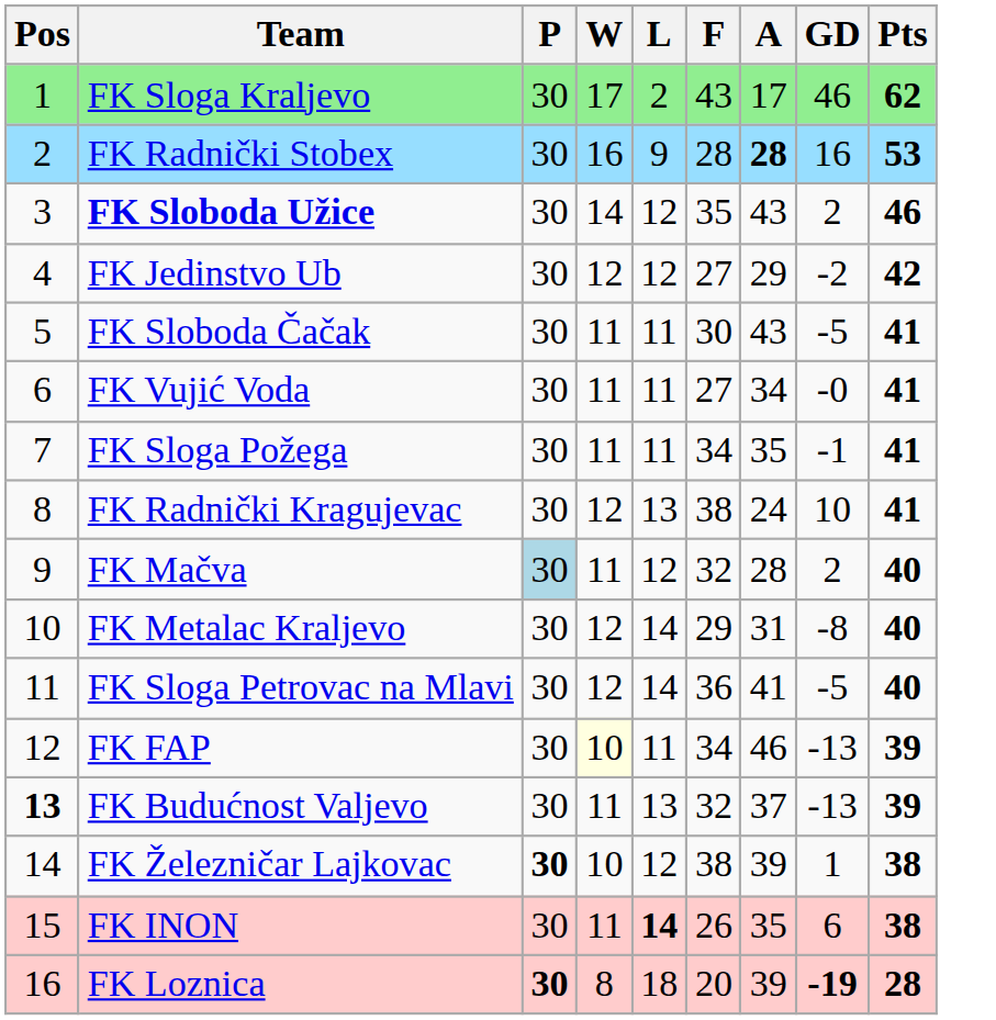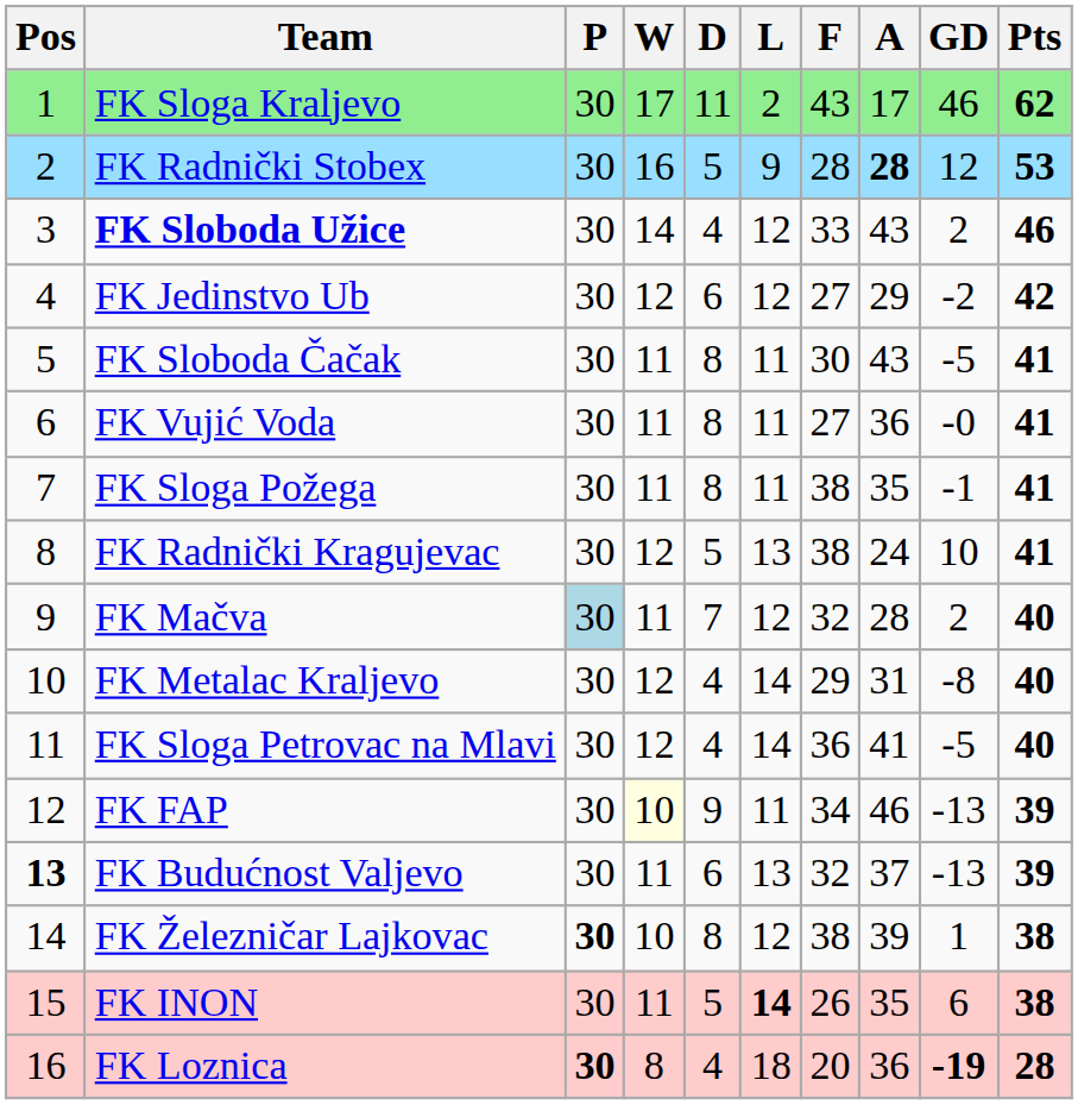 <table class="wikitable sortable" style="text-align: center;">
 <tr>
 <th>Pos</th>
 <th>Team</th>
 <th>P</th>
 <th>W</th>
+<th>D</th>
 <th>L</th>
 <th>F</th>
 <th>A</th>
 <th>GD</th>
 <th>Pts</th>
 </tr>
 <tr style="background: #90EE90;">
 <td>1</td>
 <td style="text-align: left;"><a href='#'>FK Sloga Kraljevo</a></td>
 <td>30</td>
 <td>17</td>
+<td>11</td>
 <td>2</td>
 <td>43</td>
 <td>17</td>
 <td>46</td>
 <td><strong>62</strong></td>
 </tr>
 <tr style="background: #97DEFF;">
 <td>2</td>
 <td style="text-align: left;"><a href='#'>FK Radnički Stobex</a></td>
 <td>30</td>
 <td>16</td>
+<td>5</td>
 <td>9</td>
 <td>28</td>
 <td><strong>28</strong></td>
-<td>16</td>
+<td>12</td>
 <td><strong>53</strong></td>
 </tr>
 <tr>
 <td>3</td>
 <td style="text-align: left;"><strong><a href='#'>FK Sloboda Užice</a></strong></td>
 <td>30</td>
 <td>14</td>
+<td>4</td>
 <td>12</td>
-<td>35</td>
+<td>33</td>
 <td>43</td>
 <td>2</td>
 <td><strong>46</strong></td>
 </tr>
 <tr>
 <td>4</td>
 <td style="text-align: left;"><a href='#'>FK Jedinstvo Ub</a></td>
 <td>30</td>
 <td>12</td>
+<td>6</td>
 <td>12</td>
 <td>27</td>
 <td>29</td>
 <td>-2</td>
 <td><strong>42</strong></td>
 </tr>
 <tr>
 <td>5</td>
 <td style="text-align: left;"><a href='#'>FK Sloboda Čačak</a></td>
 <td>30</td>
 <td>11</td>
+<td>8</td>
 <td>11</td>
 <td>30</td>
 <td>43</td>
 <td>-5</td>
 <td><strong>41</strong></td>
 </tr>
 <tr>
 <td>6</td>
 <td style="text-align: left;"><a href='#'>FK Vujić Voda</a></td>
 <td>30</td>
 <td>11</td>
+<td>8</td>
 <td>11</td>
 <td>27</td>
-<td>34</td>
+<td>36</td>
 <td>-0</td>
 <td><strong>41</strong></td>
 </tr>
 <tr>
 <td>7</td>
 <td style="text-align: left;"><a href='#'>FK Sloga Požega</a></td>
 <td>30</td>
 <td>11</td>
+<td>8</td>
 <td>11</td>
-<td>34</td>
+<td>38</td>
 <td>35</td>
 <td>-1</td>
 <td><strong>41</strong></td>
 </tr>
 <tr>
 <td>8</td>
 <td style="text-align: left;"><a href='#'>FK Radnički Kragujevac</a></td>
 <td>30</td>
 <td>12</td>
+<td>5</td>
 <td>13</td>
 <td>38</td>
 <td>24</td>
 <td>10</td>
 <td><strong>41</strong></td>
 </tr>
 <tr>
 <td>9</td>
 <td style="text-align: left;"><a href='#'>FK Mačva</a></td>
 <td style="background: lightblue;">30</td>
 <td>11</td>
+<td>7</td>
 <td>12</td>
 <td>32</td>
 <td>28</td>
 <td>2</td>
 <td><strong>40</strong></td>
 </tr>
 <tr>
 <td>10</td>
 <td style="text-align: left;"><a href='#'>FK Metalac Kraljevo</a></td>
 <td>30</td>
 <td>12</td>
+<td>4</td>
 <td>14</td>
 <td>29</td>
 <td>31</td>
 <td>-8</td>
 <td><strong>40</strong></td>
 </tr>
 <tr>
 <td>11</td>
 <td style="text-align: left;"><a href='#'>FK Sloga Petrovac na Mlavi</a></td>
 <td>30</td>
 <td>12</td>
+<td>4</td>
 <td>14</td>
 <td>36</td>
 <td>41</td>
 <td>-5</td>
 <td><strong>40</strong></td>
 </tr>
 <tr>
 <td>12</td>
 <td style="text-align: left;"><a href='#'>FK FAP</a></td>
 <td>30</td>
 <td style="background: lightyellow;">10</td>
+<td>9</td>
 <td>11</td>
 <td>34</td>
 <td>46</td>
 <td>-13</td>
 <td><strong>39</strong></td>
 </tr>
 <tr>
 <td><strong>13</strong></td>
 <td style="text-align: left;"><a href='#'>FK Budućnost Valjevo</a></td>
 <td>30</td>
 <td>11</td>
+<td>6</td>
 <td>13</td>
 <td>32</td>
 <td>37</td>
 <td>-13</td>
 <td><strong>39</strong></td>
 </tr>
 <tr>
 <td>14</td>
 <td style="text-align: left;"><a href='#'>FK Železničar Lajkovac</a></td>
 <td><strong>30</strong></td>
 <td>10</td>
+<td>8</td>
 <td>12</td>
 <td>38</td>
 <td>39</td>
 <td>1</td>
 <td><strong>38</strong></td>
 </tr>
 <tr style="background:#FFCCCC">
 <td>15</td>
 <td style="text-align: left;"><a href='#'>FK INON</a></td>
 <td>30</td>
 <td>11</td>
+<td>5</td>
 <td><strong>14</strong></td>
 <td>26</td>
 <td>35</td>
 <td>6</td>
 <td><strong>38</strong></td>
 </tr>
 <tr style="background:#FFCCCC">
 <td>16</td>
 <td style="text-align: left;"><a href='#'>FK Loznica</a></td>
 <td><strong>30</strong></td>
 <td>8</td>
+<td>4</td>
 <td>18</td>
 <td>20</td>
-<td>39</td>
+<td>36</td>
 <td><strong>-19</strong></td>
 <td><strong>28</strong></td>
 </tr>
 </table>
